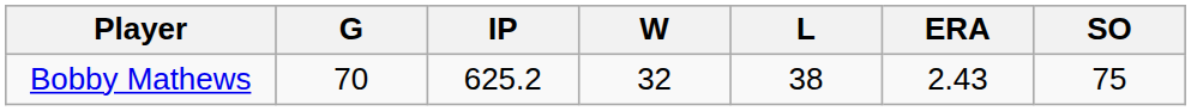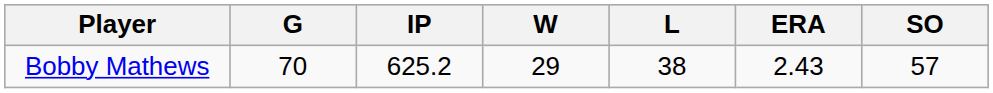 <table class="wikitable sortable">
 <tr>
 <th bgcolor="#DDDDFF" width="16%">Player</th>
 <th bgcolor="#DDDDFF" width="9%">G</th>
 <th bgcolor="#DDDDFF" width="9%">IP</th>
 <th bgcolor="#DDDDFF" width="9%">W</th>
 <th bgcolor="#DDDDFF" width="9%">L</th>
 <th bgcolor="#DDDDFF" width="9%">ERA</th>
 <th bgcolor="#DDDDFF" width="9%">SO</th>
 </tr>
 <tr align=center>
 <td><a href='#'>Bobby Mathews</a></td>
 <td>70</td>
 <td>625.2</td>
-<td>32</td>
+<td>29</td>
 <td>38</td>
 <td>2.43</td>
-<td>75</td>
+<td>57</td>
 </tr>
 </table>
